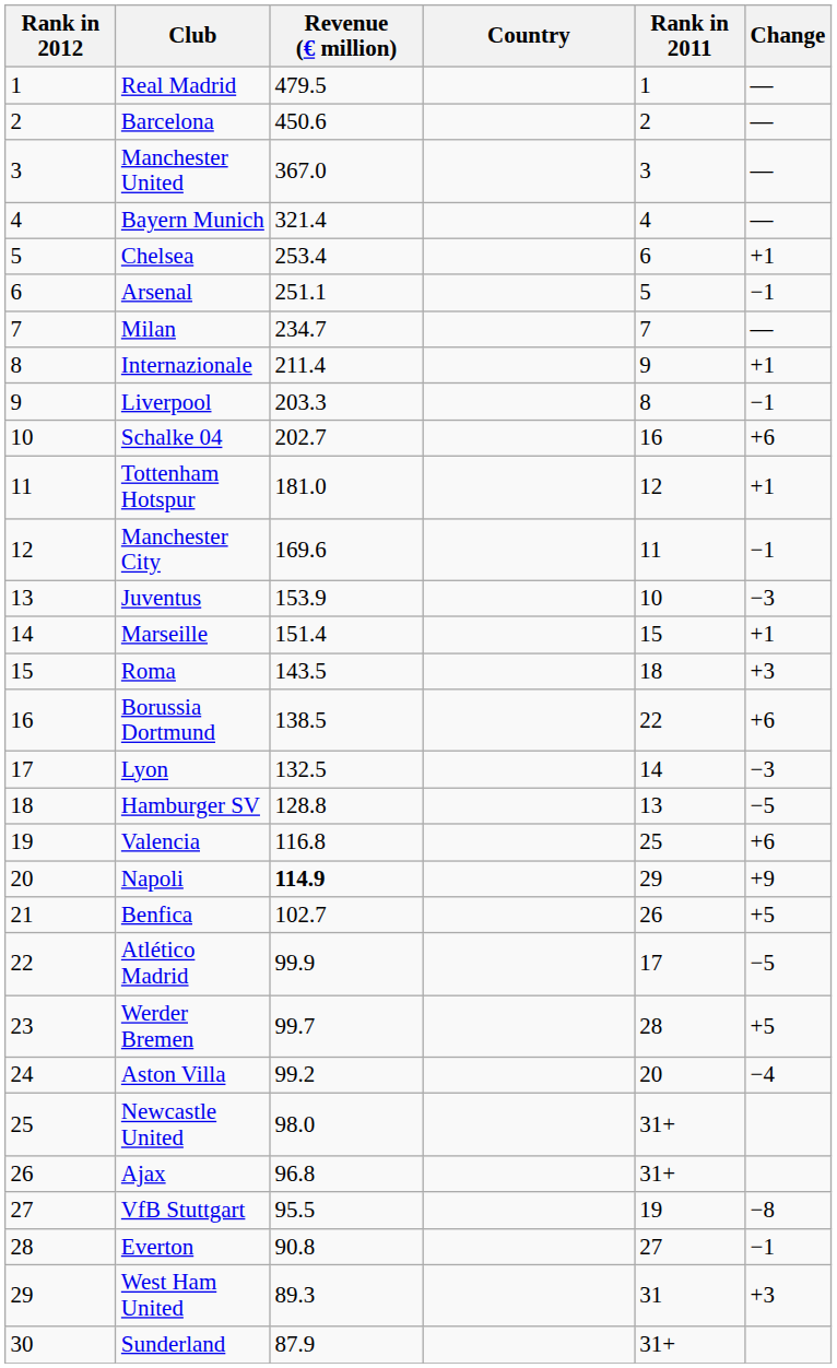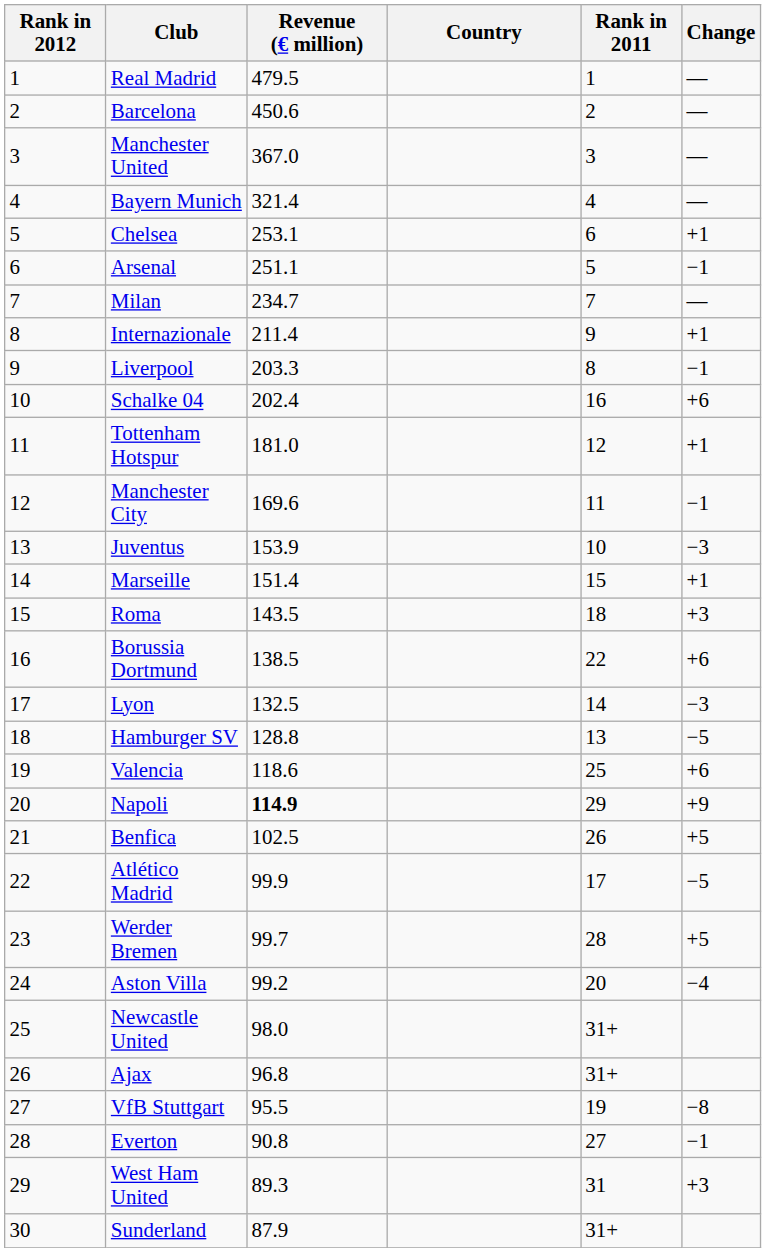 <table class="wikitable sortable">
 <tr>
 <th scope="col" width=70>Rank in<br>2012</th>
 <th scope="col" width=100>Club</th>
 <th scope="col" width=100>Revenue <br>(<a href='#'>€</a> million)</th>
 <th scope="col" width=140>Country</th>
 <th scope="col" width=70>Rank in<br>2011</th>
 <th scope="col" width=50>Change</th>
 </tr>
 <tr>
 <td>1</td>
 <td><a href='#'>Real Madrid</a></td>
 <td>479.5</td>
 <td></td>
 <td>1</td>
 <td> —</td>
 </tr>
 <tr>
 <td>2</td>
 <td><a href='#'>Barcelona</a></td>
 <td>450.6</td>
 <td></td>
 <td>2</td>
 <td> —</td>
 </tr>
 <tr>
 <td>3</td>
 <td><a href='#'>Manchester United</a></td>
 <td>367.0</td>
 <td></td>
 <td>3</td>
 <td> —</td>
 </tr>
 <tr>
 <td>4</td>
 <td><a href='#'>Bayern Munich</a></td>
 <td>321.4</td>
 <td></td>
 <td>4</td>
 <td> —</td>
 </tr>
 <tr>
 <td>5</td>
 <td><a href='#'>Chelsea</a></td>
-<td>253.4</td>
+<td>253.1</td>
 <td></td>
 <td>6</td>
 <td> +1</td>
 </tr>
 <tr>
 <td>6</td>
 <td><a href='#'>Arsenal</a></td>
 <td>251.1</td>
 <td></td>
 <td>5</td>
 <td> −1</td>
 </tr>
 <tr>
 <td>7</td>
 <td><a href='#'>Milan</a></td>
 <td>234.7</td>
 <td></td>
 <td>7</td>
 <td> —</td>
 </tr>
 <tr>
 <td>8</td>
 <td><a href='#'>Internazionale</a></td>
 <td>211.4</td>
 <td></td>
 <td>9</td>
 <td> +1</td>
 </tr>
 <tr>
 <td>9</td>
 <td><a href='#'>Liverpool</a></td>
 <td>203.3</td>
 <td></td>
 <td>8</td>
 <td> −1</td>
 </tr>
 <tr>
 <td>10</td>
 <td><a href='#'>Schalke 04</a></td>
-<td>202.7</td>
+<td>202.4</td>
 <td></td>
 <td>16</td>
 <td> +6</td>
 </tr>
 <tr>
 <td>11</td>
 <td><a href='#'>Tottenham Hotspur</a></td>
 <td>181.0</td>
 <td></td>
 <td>12</td>
 <td> +1</td>
 </tr>
 <tr>
 <td>12</td>
 <td><a href='#'>Manchester City</a></td>
 <td>169.6</td>
 <td></td>
 <td>11</td>
 <td> −1</td>
 </tr>
 <tr>
 <td>13</td>
 <td><a href='#'>Juventus</a></td>
 <td>153.9</td>
 <td></td>
 <td>10</td>
 <td> −3</td>
 </tr>
 <tr>
 <td>14</td>
 <td><a href='#'>Marseille</a></td>
 <td>151.4</td>
 <td></td>
 <td>15</td>
 <td> +1</td>
 </tr>
 <tr>
 <td>15</td>
 <td><a href='#'>Roma</a></td>
 <td>143.5</td>
 <td></td>
 <td>18</td>
 <td> +3</td>
 </tr>
 <tr>
 <td>16</td>
 <td><a href='#'>Borussia Dortmund</a></td>
 <td>138.5</td>
 <td></td>
 <td>22</td>
 <td> +6</td>
 </tr>
 <tr>
 <td>17</td>
 <td><a href='#'>Lyon</a></td>
 <td>132.5</td>
 <td></td>
 <td>14</td>
 <td> −3</td>
 </tr>
 <tr>
 <td>18</td>
 <td><a href='#'>Hamburger SV</a></td>
 <td>128.8</td>
 <td></td>
 <td>13</td>
 <td> −5</td>
 </tr>
 <tr>
 <td>19</td>
 <td><a href='#'>Valencia</a></td>
-<td>116.8</td>
+<td>118.6</td>
 <td></td>
 <td>25</td>
 <td> +6</td>
 </tr>
 <tr>
 <td>20</td>
 <td><a href='#'>Napoli</a></td>
 <td><strong>114.9</strong></td>
 <td></td>
 <td>29</td>
 <td> +9</td>
 </tr>
 <tr>
 <td>21</td>
 <td><a href='#'>Benfica</a></td>
-<td>102.7</td>
+<td>102.5</td>
 <td></td>
 <td>26</td>
 <td> +5</td>
 </tr>
 <tr>
 <td>22</td>
 <td><a href='#'>Atlético Madrid</a></td>
 <td>99.9</td>
 <td></td>
 <td>17</td>
 <td> −5</td>
 </tr>
 <tr>
 <td>23</td>
 <td><a href='#'>Werder Bremen</a></td>
 <td>99.7</td>
 <td></td>
 <td>28</td>
 <td> +5</td>
 </tr>
 <tr>
 <td>24</td>
 <td><a href='#'>Aston Villa</a></td>
 <td>99.2</td>
 <td></td>
 <td>20</td>
 <td> −4</td>
 </tr>
 <tr>
 <td>25</td>
 <td><a href='#'>Newcastle United</a></td>
 <td>98.0</td>
 <td></td>
 <td>31+</td>
 <td></td>
 </tr>
 <tr>
 <td>26</td>
 <td><a href='#'>Ajax</a></td>
 <td>96.8</td>
 <td></td>
 <td>31+</td>
 <td></td>
 </tr>
 <tr>
 <td>27</td>
 <td><a href='#'>VfB Stuttgart</a></td>
 <td>95.5</td>
 <td></td>
 <td>19</td>
 <td> −8</td>
 </tr>
 <tr>
 <td>28</td>
 <td><a href='#'>Everton</a></td>
 <td>90.8</td>
 <td></td>
 <td>27</td>
 <td> −1</td>
 </tr>
 <tr>
 <td>29</td>
 <td><a href='#'>West Ham United</a></td>
 <td>89.3</td>
 <td></td>
 <td>31</td>
 <td> +3</td>
 </tr>
 <tr>
 <td>30</td>
 <td><a href='#'>Sunderland</a></td>
 <td>87.9</td>
 <td></td>
 <td>31+</td>
 <td></td>
 </tr>
 </table>
